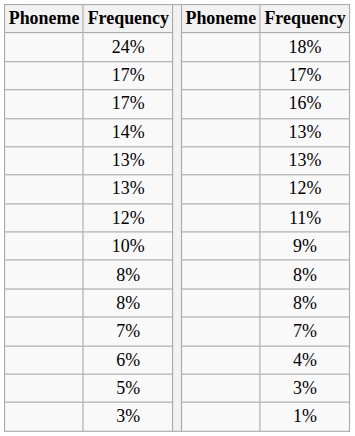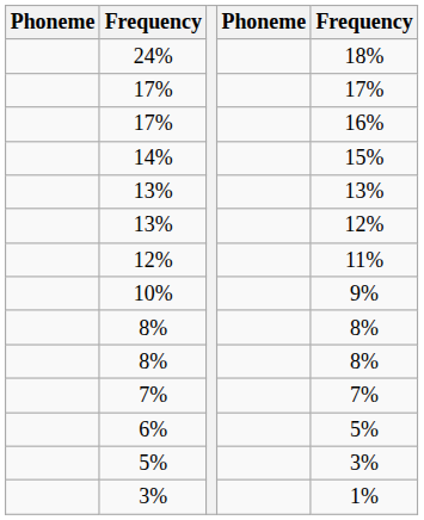 <table class="wikitable" style="text-align: center">
 <tr>
 <th>Phoneme</th>
 <th>Frequency</th>
 <th rowspan="15"></th>
 <th>Phoneme</th>
 <th>Frequency</th>
 </tr>
 <tr>
 <td></td>
 <td>24%</td>
 <td></td>
 <td>18%</td>
 </tr>
 <tr>
 <td></td>
 <td>17%</td>
 <td></td>
 <td>17%</td>
 </tr>
 <tr>
 <td></td>
 <td>17%</td>
 <td></td>
 <td>16%</td>
 </tr>
 <tr>
 <td></td>
 <td>14%</td>
 <td></td>
-<td>13%</td>
+<td>15%</td>
 </tr>
 <tr>
 <td></td>
 <td>13%</td>
 <td></td>
 <td>13%</td>
 </tr>
 <tr>
 <td></td>
 <td>13%</td>
 <td></td>
 <td>12%</td>
 </tr>
 <tr>
 <td></td>
 <td>12%</td>
 <td></td>
 <td>11%</td>
 </tr>
 <tr>
 <td></td>
 <td>10%</td>
 <td></td>
 <td>9%</td>
 </tr>
 <tr>
 <td></td>
 <td>8%</td>
 <td></td>
 <td>8%</td>
 </tr>
 <tr>
 <td></td>
 <td>8%</td>
 <td></td>
 <td>8%</td>
 </tr>
 <tr>
 <td></td>
 <td>7%</td>
 <td></td>
 <td>7%</td>
 </tr>
 <tr>
 <td></td>
 <td>6%</td>
 <td></td>
-<td>4%</td>
+<td>5%</td>
 </tr>
 <tr>
 <td></td>
 <td>5%</td>
 <td></td>
 <td>3%</td>
 </tr>
 <tr>
 <td></td>
 <td>3%</td>
 <td></td>
 <td>1%</td>
 </tr>
 </table>
